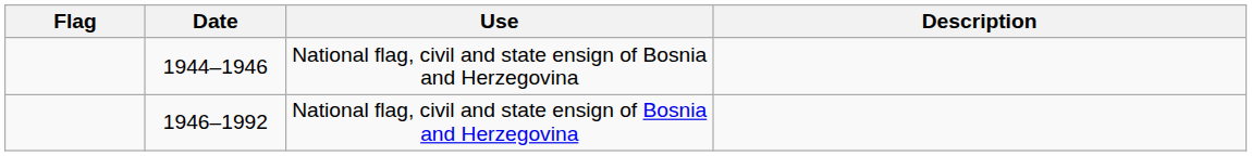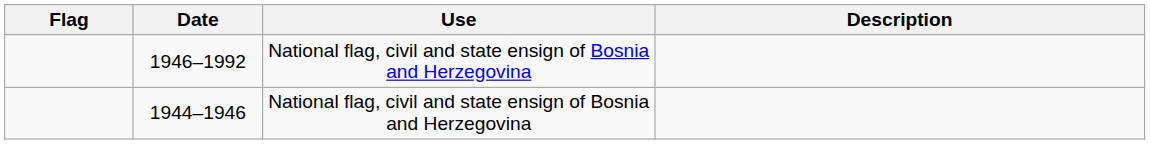 <table class="wikitable" style="text-align:center;">
 <tr style="background:#efefef;">
 <th style="width:100px;">Flag</th>
 <th style="width:100px;">Date</th>
 <th style="width:320px; text-align:center;">Use</th>
 <th style="width:400px; text-align:center;">Description</th>
 </tr>
 <tr>
 <td></td>
+<td>1946–1992</td>
+<td>National flag, civil and state ensign of <a href='#'>Bosnia and Herzegovina</a>  </td>
+<td></td>
+</tr>
+<tr>
+<td></td>
 <td>1944–1946</td>
 <td>National flag, civil and state ensign of Bosnia and Herzegovina  </td>
 <td></td>
 </tr>
-<tr>
-<td></td>
-<td>1946–1992</td>
-<td>National flag, civil and state ensign of <a href='#'>Bosnia and Herzegovina</a>  </td>
-<td></td>
-</tr>
 </table>
